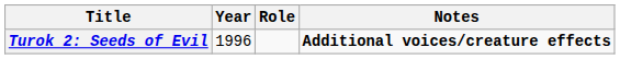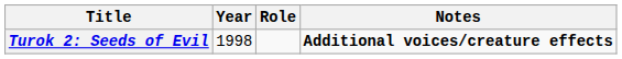 <table class="wikitable plainrowheaders sortable">
 <tr>
 <th scope="col">Title</th>
 <th scope="col">Year</th>
 <th scope="col">Role</th>
 <th scope="col" class="unsortable">Notes</th>
 </tr>
 <tr>
 <th scope="row"><em><a href='#'>Turok 2: Seeds of Evil</a></em></th>
-<td>1996</td>
+<td>1998</td>
 <td></td>
 <td><strong>Additional voices/creature effects</strong></td>
 </tr>
 </table>
